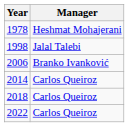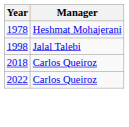 <table class="wikitable">
 <tr>
 <th>Year</th>
 <th>Manager</th>
 </tr>
 <tr>
 <td align=center><a href='#'>1978</a></td>
 <td> <a href='#'>Heshmat Mohajerani</a></td>
 </tr>
 <tr>
 <td align=center><a href='#'>1998</a></td>
 <td> <a href='#'>Jalal Talebi</a></td>
 </tr>
 <tr>
-<td align=center><a href='#'>2006</a></td>
-<td> <a href='#'>Branko Ivanković</a></td>
-</tr>
-<tr>
-<td align=center><a href='#'>2014</a></td>
-<td> <a href='#'>Carlos Queiroz</a></td>
-</tr>
-<tr>
 <td align=center><a href='#'>2018</a></td>
 <td> <a href='#'>Carlos Queiroz</a></td>
 </tr>
 <tr>
 <td align=center><a href='#'>2022</a></td>
 <td> <a href='#'>Carlos Queiroz</a></td>
 </tr>
 </table>
